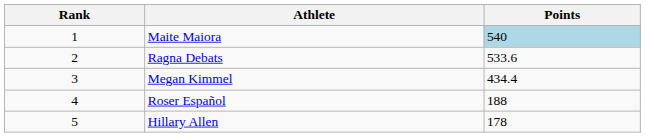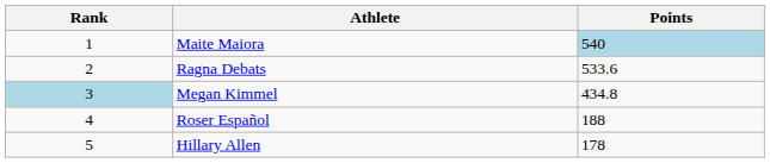 <table class="wikitable" width=60% style="font-size:100%; text-align:keft;">
 <tr>
 <th>Rank</th>
 <th>Athlete</th>
 <th>Points</th>
 </tr>
 <tr>
 <td align=center>1</td>
 <td> <a href='#'>Maite Maiora</a></td>
 <td style="background: lightblue;">540</td>
 </tr>
 <tr>
 <td align=center>2</td>
 <td> <a href='#'>Ragna Debats</a></td>
 <td>533.6</td>
 </tr>
 <tr>
-<td align=center>3</td>
+<td align=center style="background: lightblue;">3</td>
 <td> <a href='#'>Megan Kimmel</a></td>
-<td>434.4</td>
+<td>434.8</td>
 </tr>
 <tr>
 <td align=center>4</td>
 <td> <a href='#'>Roser Español</a></td>
 <td>188</td>
 </tr>
 <tr>
 <td align=center>5</td>
 <td> <a href='#'>Hillary Allen</a></td>
 <td>178</td>
 </tr>
 </table>
